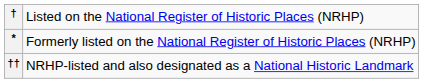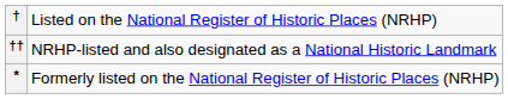 <table class="wikitable">
 <tr>
 <th><sup>†</sup></th>
 <td>Listed on the <a href='#'>National Register of Historic Places</a> (NRHP)</td>
 </tr>
 <tr>
+<th><sup>††</sup></th>
+<td>NRHP-listed and also designated as a <a href='#'>National Historic Landmark</a></td>
+</tr>
+<tr>
 <th><sup>*</sup></th>
 <td>Formerly listed on the <a href='#'>National Register of Historic Places</a> (NRHP)</td>
 </tr>
-<tr>
-<th><sup>††</sup></th>
-<td>NRHP-listed and also designated as a <a href='#'>National Historic Landmark</a></td>
-</tr>
 </table>
